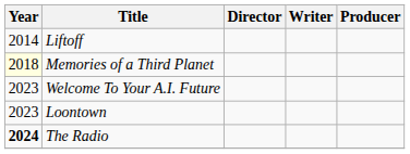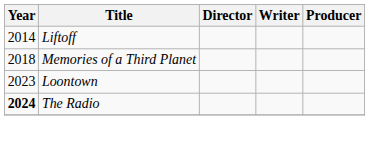 <table class="wikitable">
 <tr>
 <th>Year</th>
 <th>Title</th>
 <th>Director</th>
 <th>Writer</th>
 <th>Producer</th>
 </tr>
 <tr>
 <td>2014</td>
 <td><em>Liftoff</em></td>
 <td></td>
 <td></td>
 <td></td>
 </tr>
 <tr>
-<td style="background: lightyellow;">2018</td>
+<td>2018</td>
 <td><em>Memories of a Third Planet</em></td>
-<td></td>
-<td></td>
-<td></td>
-</tr>
-<tr>
-<td>2023</td>
-<td><em>Welcome To Your A.I. Future</em></td>
 <td></td>
 <td></td>
 <td></td>
 </tr>
 <tr>
 <td>2023</td>
 <td><em>Loontown</em></td>
 <td></td>
 <td></td>
 <td></td>
 </tr>
 <tr>
 <td><strong>2024</strong></td>
 <td><em>The Radio</em></td>
 <td></td>
 <td></td>
 <td></td>
 </tr>
 <tr>
 </tr>
 </table>
